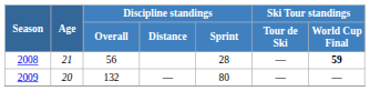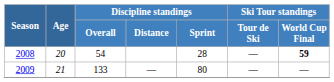 <table class="wikitable" style="font-size:95%; text-align:center; border:grey solid 1px; border-collapse:collapse; background:#ffffff;">
 <tr>
 <th style="background-color:#369; color:white; width:60px;" rowspan="2"> Season </th>
 <th style="background-color:#369; color:white; width:40px;" rowspan="2"> Age </th>
 <th style="background-color:#4180be; color:white;" colspan="3">Discipline standings</th>
 <th style="background-color:#4180be; color:white;" colspan="2">Ski Tour standings</th>
 </tr>
 <tr>
 <th style="background-color:#4180be; color:white; width:75px;">Overall</th>
 <th style="background-color:#4180be; color:white; width:75px;">Distance</th>
 <th style="background-color:#4180be; color:white; width:75px;">Sprint</th>
 <th style="background-color:#4180be; color:white; width:75px;">Tour de<br>Ski</th>
 <th style="background-color:#4180be; color:white; width:75px;">World Cup<br>Final</th>
 </tr>
 <tr>
 <td><a href='#'>2008</a></td>
-<td><em>21</em></td>
-<td>56</td>
+<td><em>20</em></td>
+<td>54</td>
 <td></td>
 <td>28</td>
 <td>—</td>
 <td><strong>59</strong></td>
 </tr>
 <tr>
 <td><a href='#'>2009</a></td>
-<td><em>20</em></td>
-<td>132</td>
+<td><em>21</em></td>
+<td>133</td>
 <td>—</td>
 <td>80</td>
 <td>—</td>
 <td>—</td>
 </tr>
 <tr>
 </tr>
 </table>
